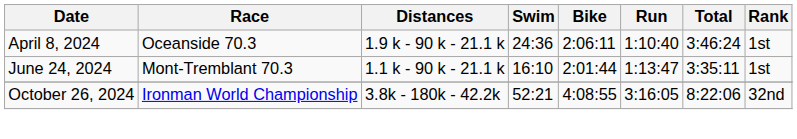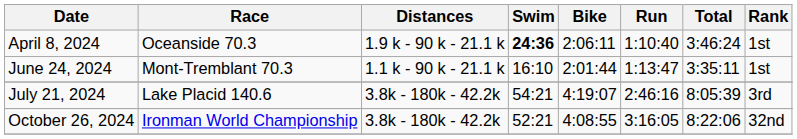 <table class="wikitable">
 <tr>
 <th>Date</th>
 <th>Race</th>
 <th>Distances</th>
 <th>Swim</th>
 <th>Bike</th>
 <th>Run</th>
 <th>Total</th>
 <th>Rank</th>
 </tr>
 <tr>
 <td>April 8, 2024</td>
 <td>Oceanside 70.3</td>
 <td>1.9 k - 90 k - 21.1 k</td>
-<td>24:36</td>
+<td><strong>24:36</strong></td>
 <td>2:06:11</td>
 <td>1:10:40</td>
 <td>3:46:24</td>
 <td>1st</td>
 </tr>
 <tr>
 <td>June 24, 2024</td>
 <td>Mont-Tremblant 70.3</td>
 <td>1.1 k - 90 k - 21.1 k</td>
 <td>16:10</td>
 <td>2:01:44</td>
 <td>1:13:47</td>
 <td>3:35:11</td>
 <td>1st</td>
 </tr>
 <tr>
 </tr>
 <tr>
+<td>July 21, 2024</td>
+<td>Lake Placid 140.6</td>
+<td>3.8k - 180k - 42.2k</td>
+<td>54:21</td>
+<td>4:19:07</td>
+<td>2:46:16</td>
+<td>8:05:39</td>
+<td>3rd</td>
+</tr>
+<tr>
 </tr>
 <tr>
 <td>October 26, 2024</td>
 <td><a href='#'>Ironman World Championship</a></td>
 <td>3.8k - 180k - 42.2k</td>
 <td>52:21</td>
 <td>4:08:55</td>
 <td>3:16:05</td>
 <td>8:22:06</td>
 <td>32nd</td>
 </tr>
 <tr>
 </tr>
 </table>
